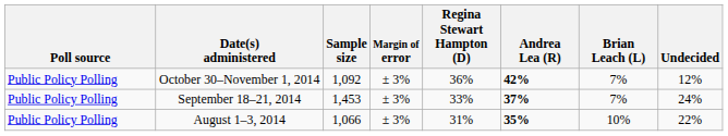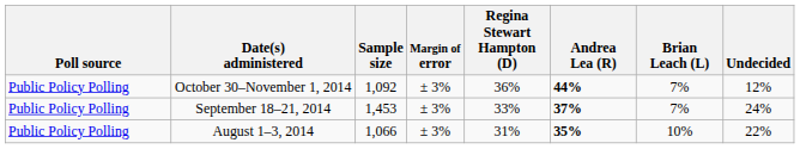 <table class="wikitable">
 <tr valign= bottom>
 <th style="width:180px;">Poll source</th>
 <th style="width:200px;">Date(s)<br>administered</th>
 <th class=small>Sample<br>size</th>
 <th class=small><small>Margin of</small><br>error</th>
 <th style="width:90px;">Regina Stewart<br>Hampton (D)</th>
 <th style="width:90px;">Andrea<br>Lea (R)</th>
 <th style="width:90px;">Brian<br>Leach (L)</th>
 <th style="width:50px;">Undecided</th>
 </tr>
 <tr>
 <td><a href='#'>Public Policy Polling</a></td>
 <td align=center>October 30–November 1, 2014</td>
 <td align=center>1,092</td>
 <td align=center>± 3%</td>
 <td align=center>36%</td>
-<td><strong>42%</strong></td>
+<td><strong>44%</strong></td>
 <td align=center>7%</td>
 <td align=center>12%</td>
 </tr>
 <tr>
 <td><a href='#'>Public Policy Polling</a></td>
 <td align=center>September 18–21, 2014</td>
 <td align=center>1,453</td>
 <td align=center>± 3%</td>
 <td align=center>33%</td>
 <td><strong>37%</strong></td>
 <td align=center>7%</td>
 <td align=center>24%</td>
 </tr>
 <tr>
 <td><a href='#'>Public Policy Polling</a></td>
 <td align=center>August 1–3, 2014</td>
 <td align=center>1,066</td>
 <td align=center>± 3%</td>
 <td align=center>31%</td>
 <td><strong>35%</strong></td>
 <td align=center>10%</td>
 <td align=center>22%</td>
 </tr>
 </table>
